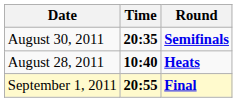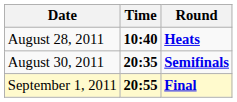 <table class="wikitable">
 <tr>
 <th>Date</th>
 <th>Time</th>
 <th>Round</th>
 </tr>
 <tr>
+<td>August 28, 2011</td>
+<td><strong>10:40</strong></td>
+<td><strong><a href='#'>Heats</a></strong></td>
+</tr>
+<tr>
 <td>August 30, 2011</td>
 <td><strong>20:35</strong></td>
 <td><strong><a href='#'>Semifinals</a></strong></td>
-</tr>
-<tr>
-<td>August 28, 2011</td>
-<td><strong>10:40</strong></td>
-<td><strong><a href='#'>Heats</a></strong></td>
 </tr>
 <tr style=background:lemonchiffon>
 <td>September 1, 2011</td>
 <td><strong>20:55</strong></td>
 <td><strong><a href='#'>Final</a></strong></td>
 </tr>
 </table>
